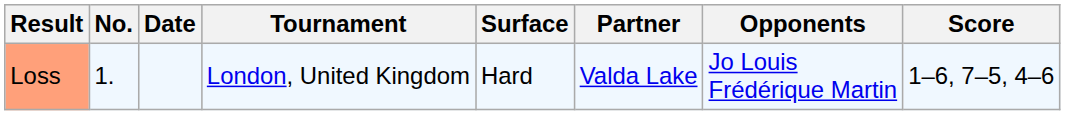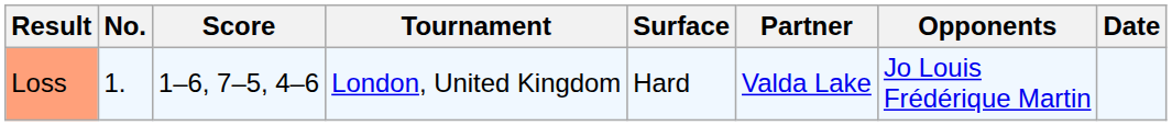 <table class="sortable wikitable" style="font-size:97%;">
 <tr>
 <th>Result</th>
 <th>No.</th>
-<th>Date</th>
+<th>Score</th>
 <th>Tournament</th>
 <th>Surface</th>
 <th>Partner</th>
 <th>Opponents</th>
-<th>Score</th>
+<th>Date</th>
 </tr>
 <tr style="background:#f0f8ff;">
 <td style="background:#ffa07a;">Loss</td>
 <td>1.</td>
-<td></td>
+<td>1–6, 7–5, 4–6</td>
 <td><a href='#'>London</a>, United Kingdom</td>
 <td>Hard</td>
 <td> <a href='#'>Valda Lake</a></td>
 <td> <a href='#'>Jo Louis</a> <br>  <a href='#'>Frédérique Martin</a></td>
-<td>1–6, 7–5, 4–6</td>
+<td></td>
 </tr>
 </table>
